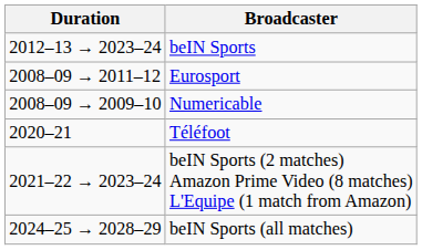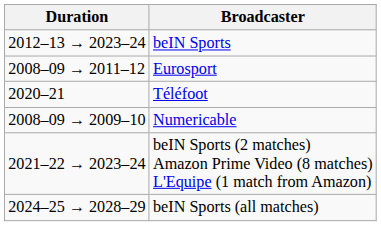 <table class="wikitable">
 <tr>
 <th>Duration</th>
 <th>Broadcaster</th>
 </tr>
 <tr>
 <td>2012–13 → 2023–24</td>
 <td><a href='#'>beIN Sports</a></td>
 </tr>
 <tr>
 <td>2008–09 → 2011–12</td>
 <td><a href='#'>Eurosport</a></td>
 </tr>
 <tr>
+<td>2020–21</td>
+<td><a href='#'>Téléfoot</a></td>
+</tr>
+<tr>
 <td>2008–09 → 2009–10</td>
 <td><a href='#'>Numericable</a></td>
-</tr>
-<tr>
-<td>2020–21</td>
-<td><a href='#'>Téléfoot</a></td>
 </tr>
 <tr>
 <td>2021–22 → 2023–24</td>
 <td>beIN Sports (2 matches) <br> Amazon Prime Video (8 matches) <br> <a href='#'>L'Equipe</a> (1 match from Amazon)</td>
 </tr>
 <tr>
 <td>2024–25 → 2028–29</td>
 <td>beIN Sports (all matches)</td>
 </tr>
 </table>
